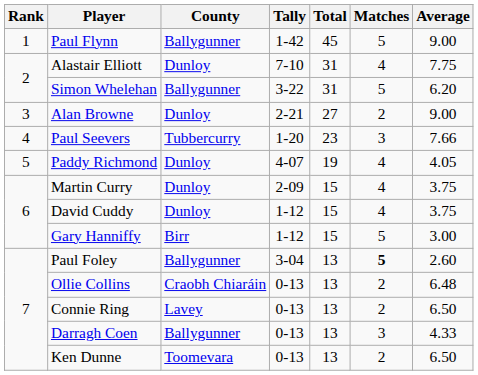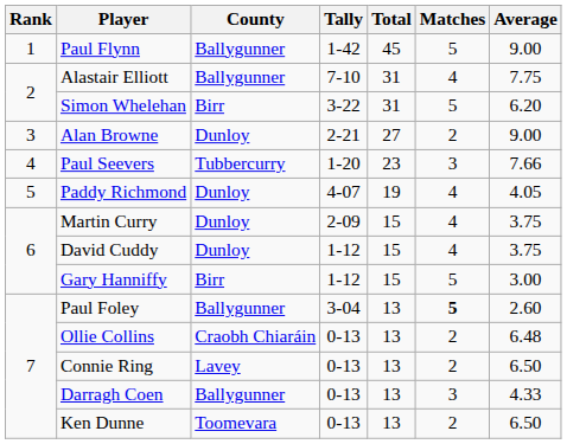 <table class="wikitable">
 <tr>
 <th>Rank</th>
 <th>Player</th>
 <th>County</th>
 <th>Tally</th>
 <th>Total</th>
 <th>Matches</th>
 <th>Average</th>
 </tr>
 <tr>
 <td rowspan=1 align=center>1</td>
 <td><a href='#'>Paul Flynn</a></td>
 <td><a href='#'>Ballygunner</a></td>
 <td align=center>1-42</td>
 <td align=center>45</td>
 <td align=center>5</td>
 <td align=center>9.00</td>
 </tr>
 <tr>
 <td rowspan=2 align=center>2</td>
 <td>Alastair Elliott</td>
-<td><a href='#'>Dunloy</a></td>
+<td><a href='#'>Ballygunner</a></td>
 <td align=center>7-10</td>
 <td align=center>31</td>
 <td align=center>4</td>
 <td align=center>7.75</td>
 </tr>
 <tr>
 <td><a href='#'>Simon Whelehan</a></td>
-<td><a href='#'>Ballygunner</a></td>
+<td><a href='#'>Birr</a></td>
 <td align=center>3-22</td>
 <td align=center>31</td>
 <td align=center>5</td>
 <td align=center>6.20</td>
 </tr>
 <tr>
 <td rowspan=1 align=center>3</td>
 <td><a href='#'>Alan Browne</a></td>
 <td><a href='#'>Dunloy</a></td>
 <td align=center>2-21</td>
 <td align=center>27</td>
 <td align=center>2</td>
 <td align=center>9.00</td>
 </tr>
 <tr>
 <td rowspan=1 align=center>4</td>
 <td><a href='#'>Paul Seevers</a></td>
 <td><a href='#'>Tubbercurry</a></td>
 <td align=center>1-20</td>
 <td align=center>23</td>
 <td align=center>3</td>
 <td align=center>7.66</td>
 </tr>
 <tr>
 <td rowspan=1 align=center>5</td>
 <td><a href='#'>Paddy Richmond</a></td>
 <td><a href='#'>Dunloy</a></td>
 <td align=center>4-07</td>
 <td align=center>19</td>
 <td align=center>4</td>
 <td align=center>4.05</td>
 </tr>
 <tr>
 <td rowspan=3 align=center>6</td>
 <td>Martin Curry</td>
 <td><a href='#'>Dunloy</a></td>
 <td align=center>2-09</td>
 <td align=center>15</td>
 <td align=center>4</td>
 <td align=center>3.75</td>
 </tr>
 <tr>
 <td>David Cuddy</td>
 <td><a href='#'>Dunloy</a></td>
 <td align=center>1-12</td>
 <td align=center>15</td>
 <td align=center>4</td>
 <td align=center>3.75</td>
 </tr>
 <tr>
 <td><a href='#'>Gary Hanniffy</a></td>
 <td><a href='#'>Birr</a></td>
 <td align=center>1-12</td>
 <td align=center>15</td>
 <td align=center>5</td>
 <td align=center>3.00</td>
 </tr>
 <tr>
 <td rowspan=5 align=center>7</td>
 <td>Paul Foley</td>
 <td><a href='#'>Ballygunner</a></td>
 <td align=center>3-04</td>
 <td align=center>13</td>
 <td align=center><strong>5</strong></td>
 <td align=center>2.60</td>
 </tr>
 <tr>
 <td><a href='#'>Ollie Collins</a></td>
 <td><a href='#'>Craobh Chiaráin</a></td>
 <td align=center>0-13</td>
 <td align=center>13</td>
 <td align=center>2</td>
 <td align=center>6.48</td>
 </tr>
 <tr>
 <td>Connie Ring</td>
 <td><a href='#'>Lavey</a></td>
 <td align=center>0-13</td>
 <td align=center>13</td>
 <td align=center>2</td>
 <td align=center>6.50</td>
 </tr>
 <tr>
 <td><a href='#'>Darragh Coen</a></td>
 <td><a href='#'>Ballygunner</a></td>
 <td align=center>0-13</td>
 <td align=center>13</td>
 <td align=center>3</td>
 <td align=center>4.33</td>
 </tr>
 <tr>
 <td>Ken Dunne</td>
 <td><a href='#'>Toomevara</a></td>
 <td align=center>0-13</td>
 <td align=center>13</td>
 <td align=center>2</td>
 <td align=center>6.50</td>
 </tr>
 </table>
